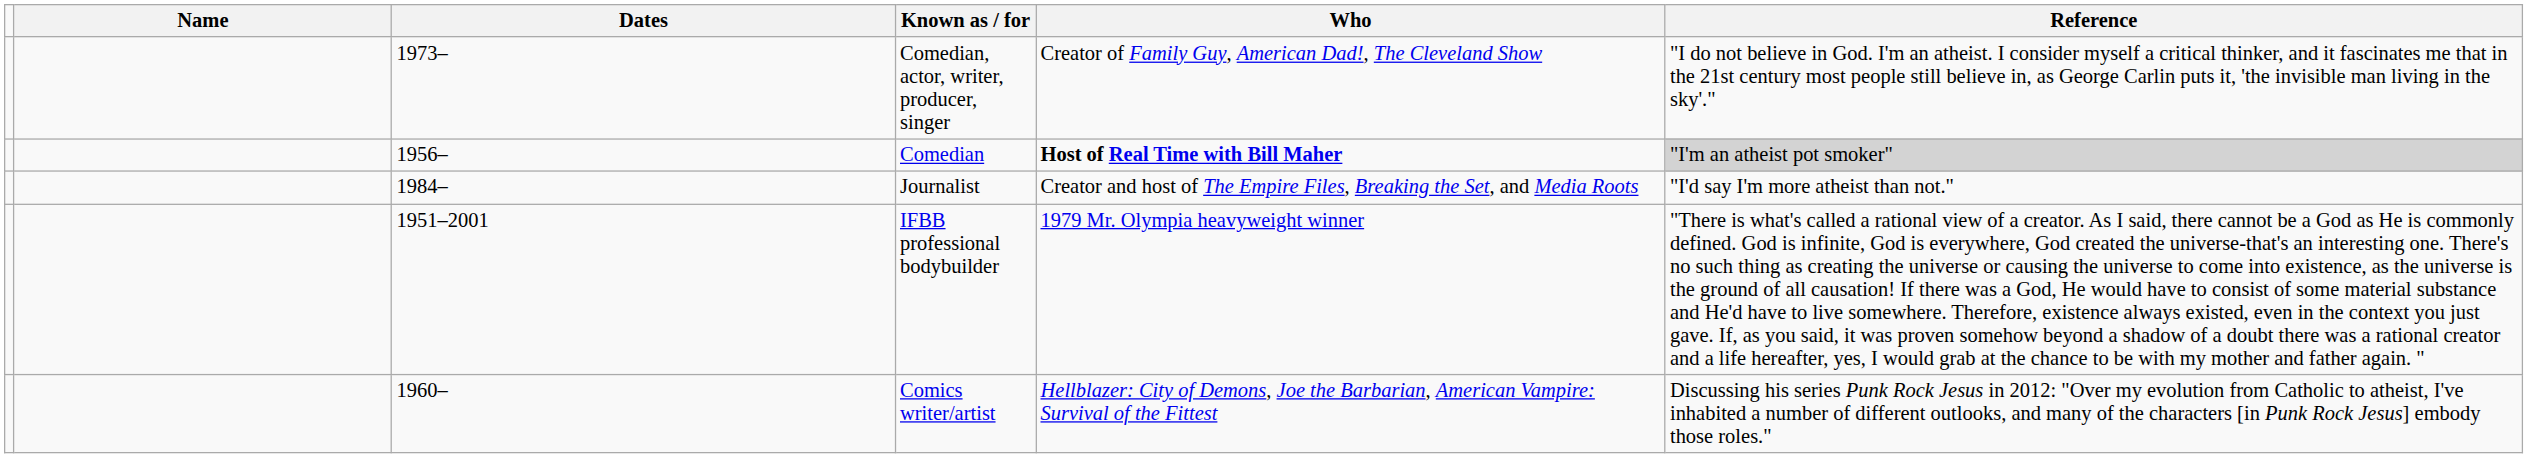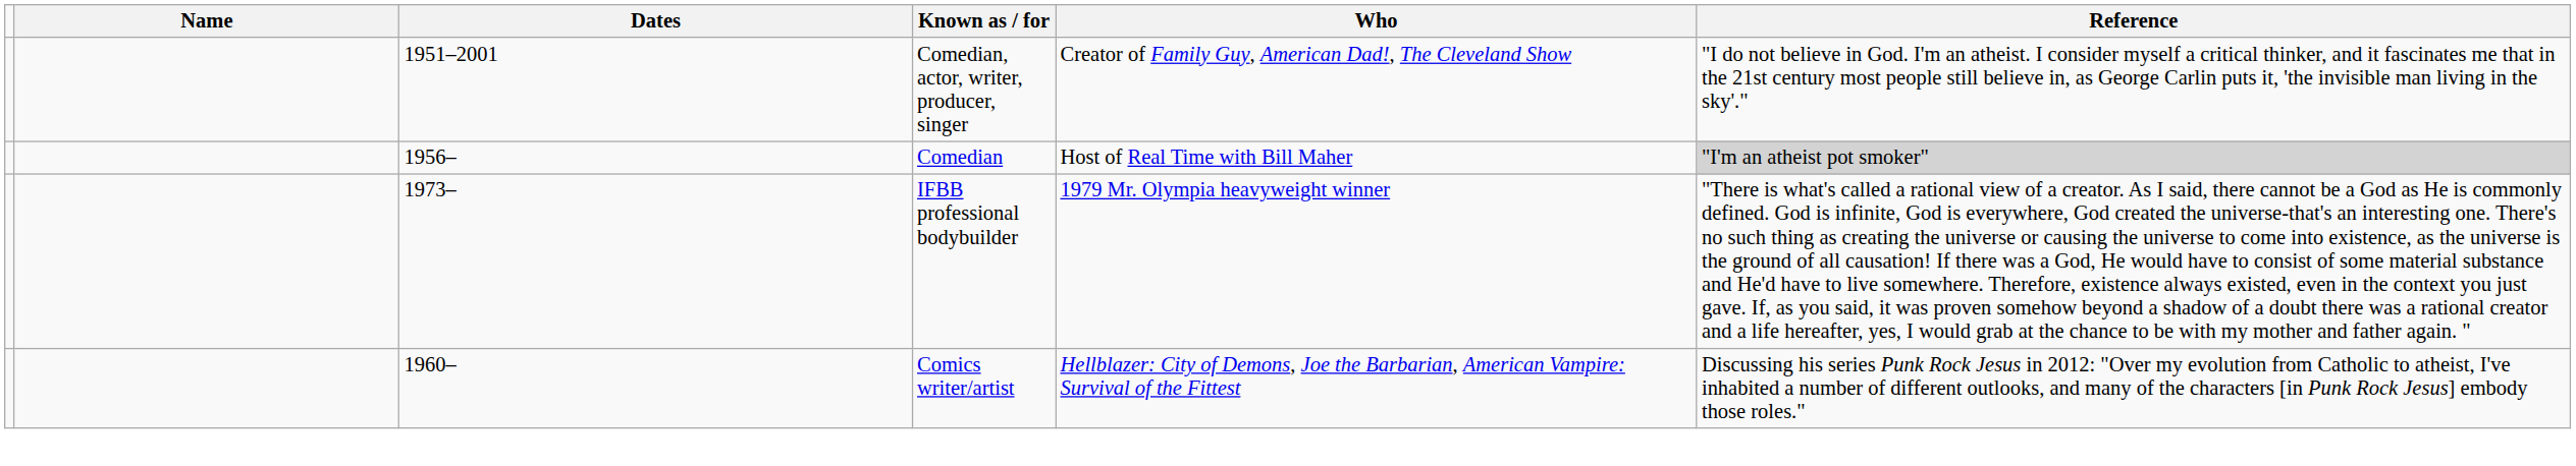 <table class="wikitable sortable">
 <tr style="vertical-align:top; text-align:left;">
 <td></td>
 <th style="width:15%;">Name</th>
 <th class="unsortable"! style="width:20%;">Dates</th>
 <th>Known as / for</th>
 <th style="width:25%;">Who</th>
 <th class="unsortable">Reference</th>
 </tr>
 <tr valign="top">
 <td></td>
 <td></td>
-<td>1973–</td>
+<td>1951–2001</td>
 <td>Comedian, actor, writer, producer, singer</td>
 <td>Creator of <em><a href='#'>Family Guy</a></em>, <em><a href='#'>American Dad!</a></em>, <em><a href='#'>The Cleveland Show</a></em></td>
 <td>"I do not believe in God. I'm an atheist. I consider myself a critical thinker, and it fascinates me that in the 21st century most people still believe in, as George Carlin puts it, 'the invisible man living in the sky'."</td>
 </tr>
 <tr valign="top">
 <td></td>
 <td></td>
 <td>1956–</td>
 <td><a href='#'>Comedian</a></td>
-<td><strong>Host of <a href='#'>Real Time with Bill Maher</a></strong></td>
+<td>Host of <a href='#'>Real Time with Bill Maher</a></td>
 <td style="background: lightgrey;">"I'm an atheist pot smoker"</td>
 </tr>
 <tr valign="top">
 <td></td>
 <td></td>
-<td>1984–</td>
-<td>Journalist</td>
-<td>Creator and host of <em><a href='#'>The Empire Files</a></em>, <em><a href='#'>Breaking the Set</a></em>, and <em><a href='#'>Media Roots</a></em></td>
-<td>"I'd say I'm more atheist than not."</td>
-</tr>
-<tr valign="top">
-<td></td>
-<td></td>
-<td>1951–2001</td>
+<td>1973–</td>
 <td><a href='#'>IFBB</a> professional bodybuilder</td>
 <td><a href='#'>1979 Mr. Olympia heavyweight winner</a></td>
 <td>"There is what's called a rational view of a creator. As I said, there cannot be a God as He is commonly defined. God is infinite, God is everywhere, God created the universe-that's an interesting one. There's no such thing as creating the universe or causing the universe to come into existence, as the universe is the ground of all causation! If there was a God, He would have to consist of some material substance and He'd have to live somewhere. Therefore, existence always existed, even in the context you just gave. If, as you said, it was proven somehow beyond a shadow of a doubt there was a rational creator and a life hereafter, yes, I would grab at the chance to be with my mother and father again. "</td>
 </tr>
 <tr valign="top">
 <td></td>
 <td></td>
 <td>1960–</td>
 <td><a href='#'>Comics writer/artist</a></td>
 <td><em><a href='#'>Hellblazer: City of Demons</a></em>, <em><a href='#'>Joe the Barbarian</a></em>, <em><a href='#'>American Vampire: Survival of the Fittest</a></em></td>
 <td>Discussing his series <em>Punk Rock Jesus</em> in 2012: "Over my evolution from Catholic to atheist, I've inhabited a number of different outlooks, and many of the characters [in <em>Punk Rock Jesus</em>] embody those roles."</td>
 </tr>
 </table>
